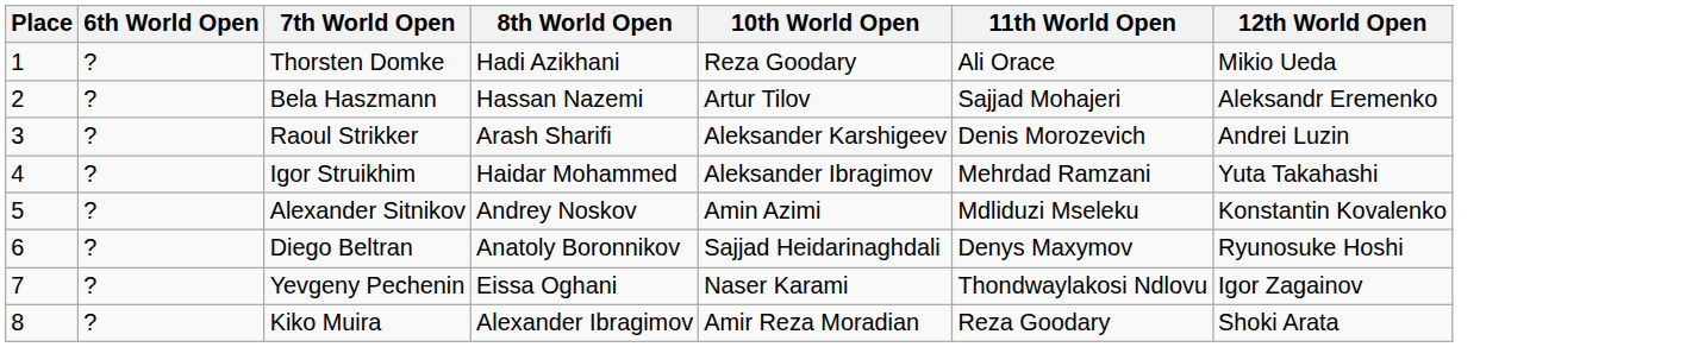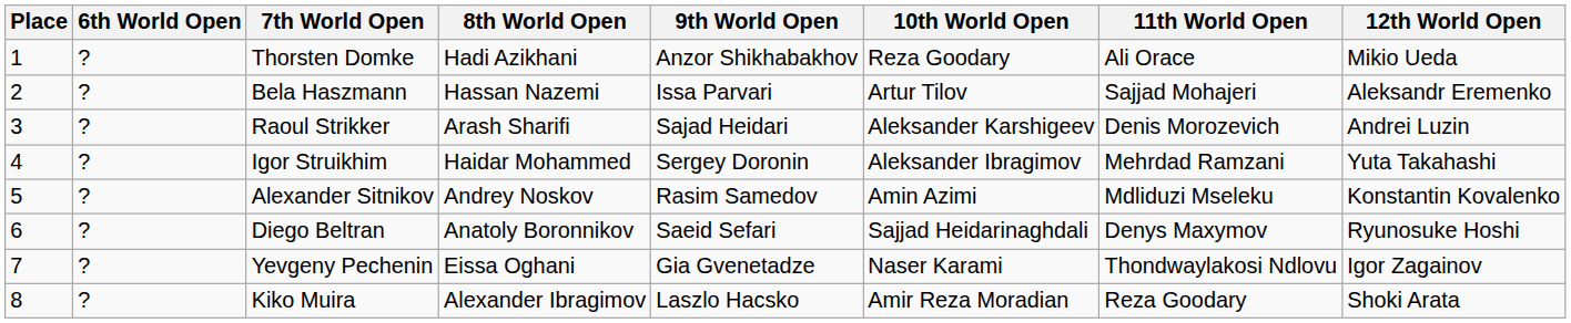 <table class="wikitable">
 <tr>
 <th>Place</th>
 <th>6th World Open</th>
 <th>7th World Open</th>
 <th>8th World Open</th>
+<th>9th World Open</th>
 <th>10th World Open</th>
 <th>11th World Open</th>
 <th>12th World Open</th>
 </tr>
 <tr>
 <td>1</td>
 <td>?</td>
 <td>Thorsten Domke </td>
 <td>Hadi Azikhani </td>
+<td>Anzor Shikhabakhov </td>
 <td>Reza Goodary </td>
 <td>Ali Orace </td>
 <td>Mikio Ueda </td>
 </tr>
 <tr>
 <td>2</td>
 <td>?</td>
 <td>Bela Haszmann </td>
 <td>Hassan Nazemi </td>
+<td>Issa Parvari </td>
 <td>Artur Tilov </td>
 <td>Sajjad Mohajeri </td>
 <td>Aleksandr Eremenko </td>
 </tr>
 <tr>
 <td>3</td>
 <td>?</td>
 <td>Raoul Strikker </td>
 <td>Arash Sharifi </td>
+<td>Sajad Heidari</td>
 <td>Aleksander Karshigeev </td>
 <td>Denis Morozevich </td>
 <td>Andrei Luzin </td>
 </tr>
 <tr>
 <td>4</td>
 <td>?</td>
 <td>Igor Struikhim </td>
 <td>Haidar Mohammed </td>
+<td>Sergey Doronin </td>
 <td>Aleksander Ibragimov </td>
 <td>Mehrdad Ramzani </td>
 <td>Yuta Takahashi </td>
 </tr>
 <tr>
 <td>5</td>
 <td>?</td>
 <td>Alexander Sitnikov </td>
 <td>Andrey Noskov </td>
+<td>Rasim Samedov </td>
 <td>Amin Azimi </td>
 <td>Mdliduzi Mseleku</td>
 <td>Konstantin Kovalenko </td>
 </tr>
 <tr>
 <td>6</td>
 <td>?</td>
 <td>Diego Beltran </td>
 <td>Anatoly Boronnikov </td>
+<td>Saeid Sefari </td>
 <td>Sajjad Heidarinaghdali </td>
 <td>Denys Maxymov </td>
 <td>Ryunosuke Hoshi </td>
 </tr>
 <tr>
 <td>7</td>
 <td>?</td>
 <td>Yevgeny Pechenin </td>
 <td>Eissa Oghani </td>
+<td>Gia Gvenetadze </td>
 <td>Naser Karami </td>
 <td>Thondwaylakosi Ndlovu</td>
 <td>Igor Zagainov</td>
 </tr>
 <tr>
 <td>8</td>
 <td>?</td>
 <td>Kiko Muira</td>
 <td>Alexander Ibragimov </td>
+<td>Laszlo Hacsko </td>
 <td>Amir Reza Moradian </td>
 <td>Reza Goodary </td>
 <td>Shoki Arata </td>
 </tr>
 </table>
